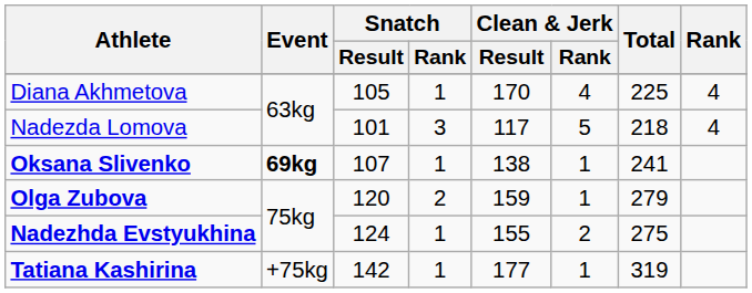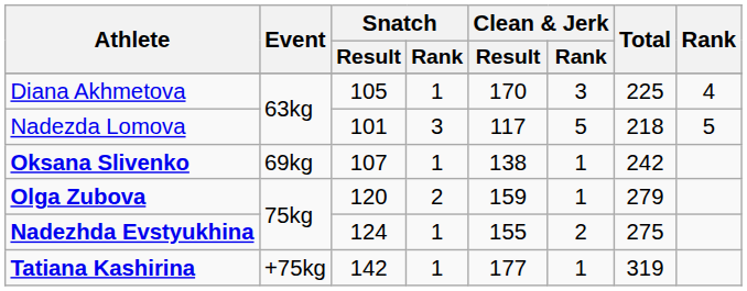 <table class="wikitable" style="font-size:90%">
 <tr>
 <th rowspan="2">Athlete</th>
 <th rowspan="2">Event</th>
 <th colspan="2">Snatch</th>
 <th colspan="2">Clean & Jerk</th>
 <th rowspan="2">Total</th>
 <th rowspan="2">Rank</th>
 </tr>
 <tr style="font-size:95%">
 <th>Result</th>
 <th>Rank</th>
 <th>Result</th>
 <th>Rank</th>
 </tr>
 <tr align=center>
 </tr>
 <tr align=center>
 <td align=left><a href='#'>Diana Akhmetova</a></td>
 <td align=left rowspan=2>63kg</td>
 <td>105</td>
 <td>1</td>
 <td>170</td>
-<td>4</td>
+<td>3</td>
 <td>225</td>
 <td>4</td>
 </tr>
 <tr align=center>
 <td align=left><a href='#'>Nadezda Lomova</a></td>
 <td>101</td>
 <td>3</td>
 <td>117</td>
 <td>5</td>
 <td>218</td>
-<td>4</td>
+<td>5</td>
 </tr>
 <tr align=center>
 <td align=left><strong><a href='#'>Oksana Slivenko</a></strong></td>
-<td align=left rowspan=1><strong>69kg</strong></td>
+<td align=left rowspan=1>69kg</td>
 <td>107</td>
 <td>1</td>
 <td>138</td>
 <td>1</td>
-<td>241</td>
+<td>242</td>
 <td></td>
 </tr>
 <tr align=center>
 <td align=left><strong><a href='#'>Olga Zubova</a></strong></td>
 <td align=left rowspan=2>75kg</td>
 <td>120</td>
 <td>2</td>
 <td>159</td>
 <td>1</td>
 <td>279</td>
 <td></td>
 </tr>
 <tr align=center>
 <td align=left><strong><a href='#'>Nadezhda Evstyukhina</a></strong></td>
 <td>124</td>
 <td>1</td>
 <td>155</td>
 <td>2</td>
 <td>275</td>
 <td></td>
 </tr>
 <tr align=center>
 <td align=left><strong><a href='#'>Tatiana Kashirina</a></strong></td>
 <td align=left rowspan=1>+75kg</td>
 <td>142</td>
 <td>1</td>
 <td>177</td>
 <td>1</td>
 <td>319</td>
 <td></td>
 </tr>
 </table>
